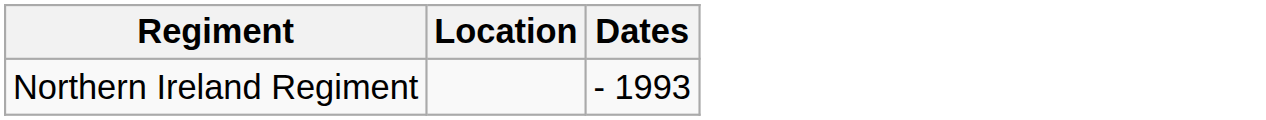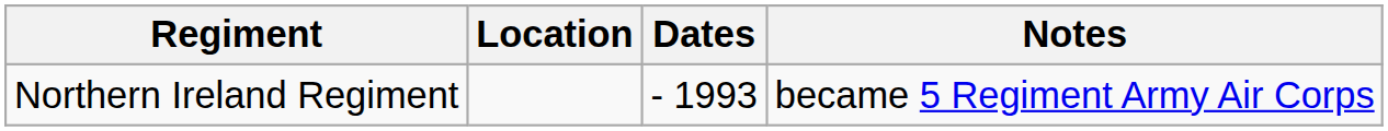 <table class="wikitable sortable">
 <tr>
 <th>Regiment</th>
 <th>Location</th>
 <th>Dates</th>
+<th>Notes</th>
 </tr>
 <tr>
 <td>Northern Ireland Regiment</td>
 <td></td>
 <td>- 1993</td>
+<td> became <a href='#'>5 Regiment Army Air Corps</a></td>
 </tr>
 </table>
